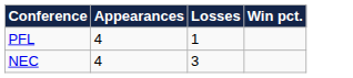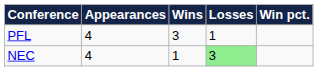 <table class="wikitable sortable plainrowheaders">
 <tr>
 <th style="background:#132448; color:#FFFFFF;">Conference</th>
 <th style="background:#132448; color:#FFFFFF;">Appearances</th>
+<th style="background:#132448; color:#FFFFFF;">Wins</th>
 <th style="background:#132448; color:#FFFFFF;">Losses</th>
 <th style="background:#132448; color:#FFFFFF;">Win pct.</th>
 </tr>
 <tr>
 <td><a href='#'>PFL</a></td>
 <td>4</td>
+<td>3</td>
 <td>1</td>
 <td></td>
 </tr>
 <tr>
 <td><a href='#'>NEC</a></td>
 <td>4</td>
-<td>3</td>
+<td>1</td>
+<td style="background: lightgreen;">3</td>
 <td></td>
 </tr>
 </table>
